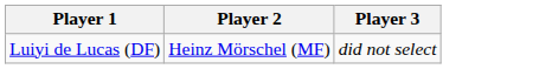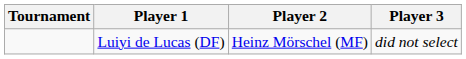 <table class="wikitable">
 <tr>
+<th>Tournament</th>
 <th>Player 1</th>
 <th>Player 2</th>
 <th>Player 3</th>
 </tr>
 <tr>
+<td></td>
 <td><a href='#'>Luiyi de Lucas</a> (<a href='#'>DF</a>)</td>
 <td><a href='#'>Heinz Mörschel</a> (<a href='#'>MF</a>)</td>
 <td align="center"><em>did not select</em></td>
 </tr>
 </table>
